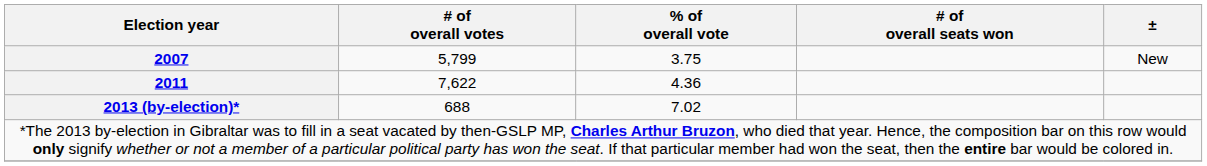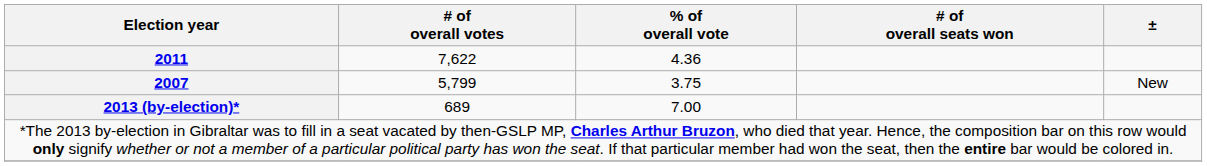 <table class=wikitable style=text-align:center>
 <tr>
 <th>Election year</th>
 <th># of<br>overall votes</th>
 <th>% of<br>overall vote</th>
 <th># of<br>overall seats won</th>
 <th>±</th>
 </tr>
 <tr>
+<th><a href='#'>2011</a></th>
+<td>7,622</td>
+<td>4.36</td>
+<td></td>
+<td></td>
+</tr>
+<tr>
 <th><a href='#'>2007</a></th>
 <td>5,799</td>
 <td>3.75</td>
 <td></td>
 <td>New</td>
 </tr>
 <tr>
-<th><a href='#'>2011</a></th>
-<td>7,622</td>
-<td>4.36</td>
-<td></td>
-<td></td>
-</tr>
-<tr>
 <th><a href='#'>2013 (by-election)*</a></th>
-<td>688</td>
-<td>7.02</td>
+<td>689</td>
+<td>7.00</td>
 <td> </td>
 <td></td>
 </tr>
 <tr>
 <td colspan=5 align=center>*The 2013 by-election in Gibraltar was to fill in a seat vacated by then-GSLP MP, <strong> <a href='#'>Charles Arthur Bruzon</a></strong>, who died that year. Hence, the composition bar on this row would <strong>only</strong> signify <em>whether or not a member of a particular political party has won the seat</em>. If that particular member had won the seat, then the <strong>entire</strong> bar would be colored in.</td>
 </tr>
 <tr>
 </tr>
 </table>
